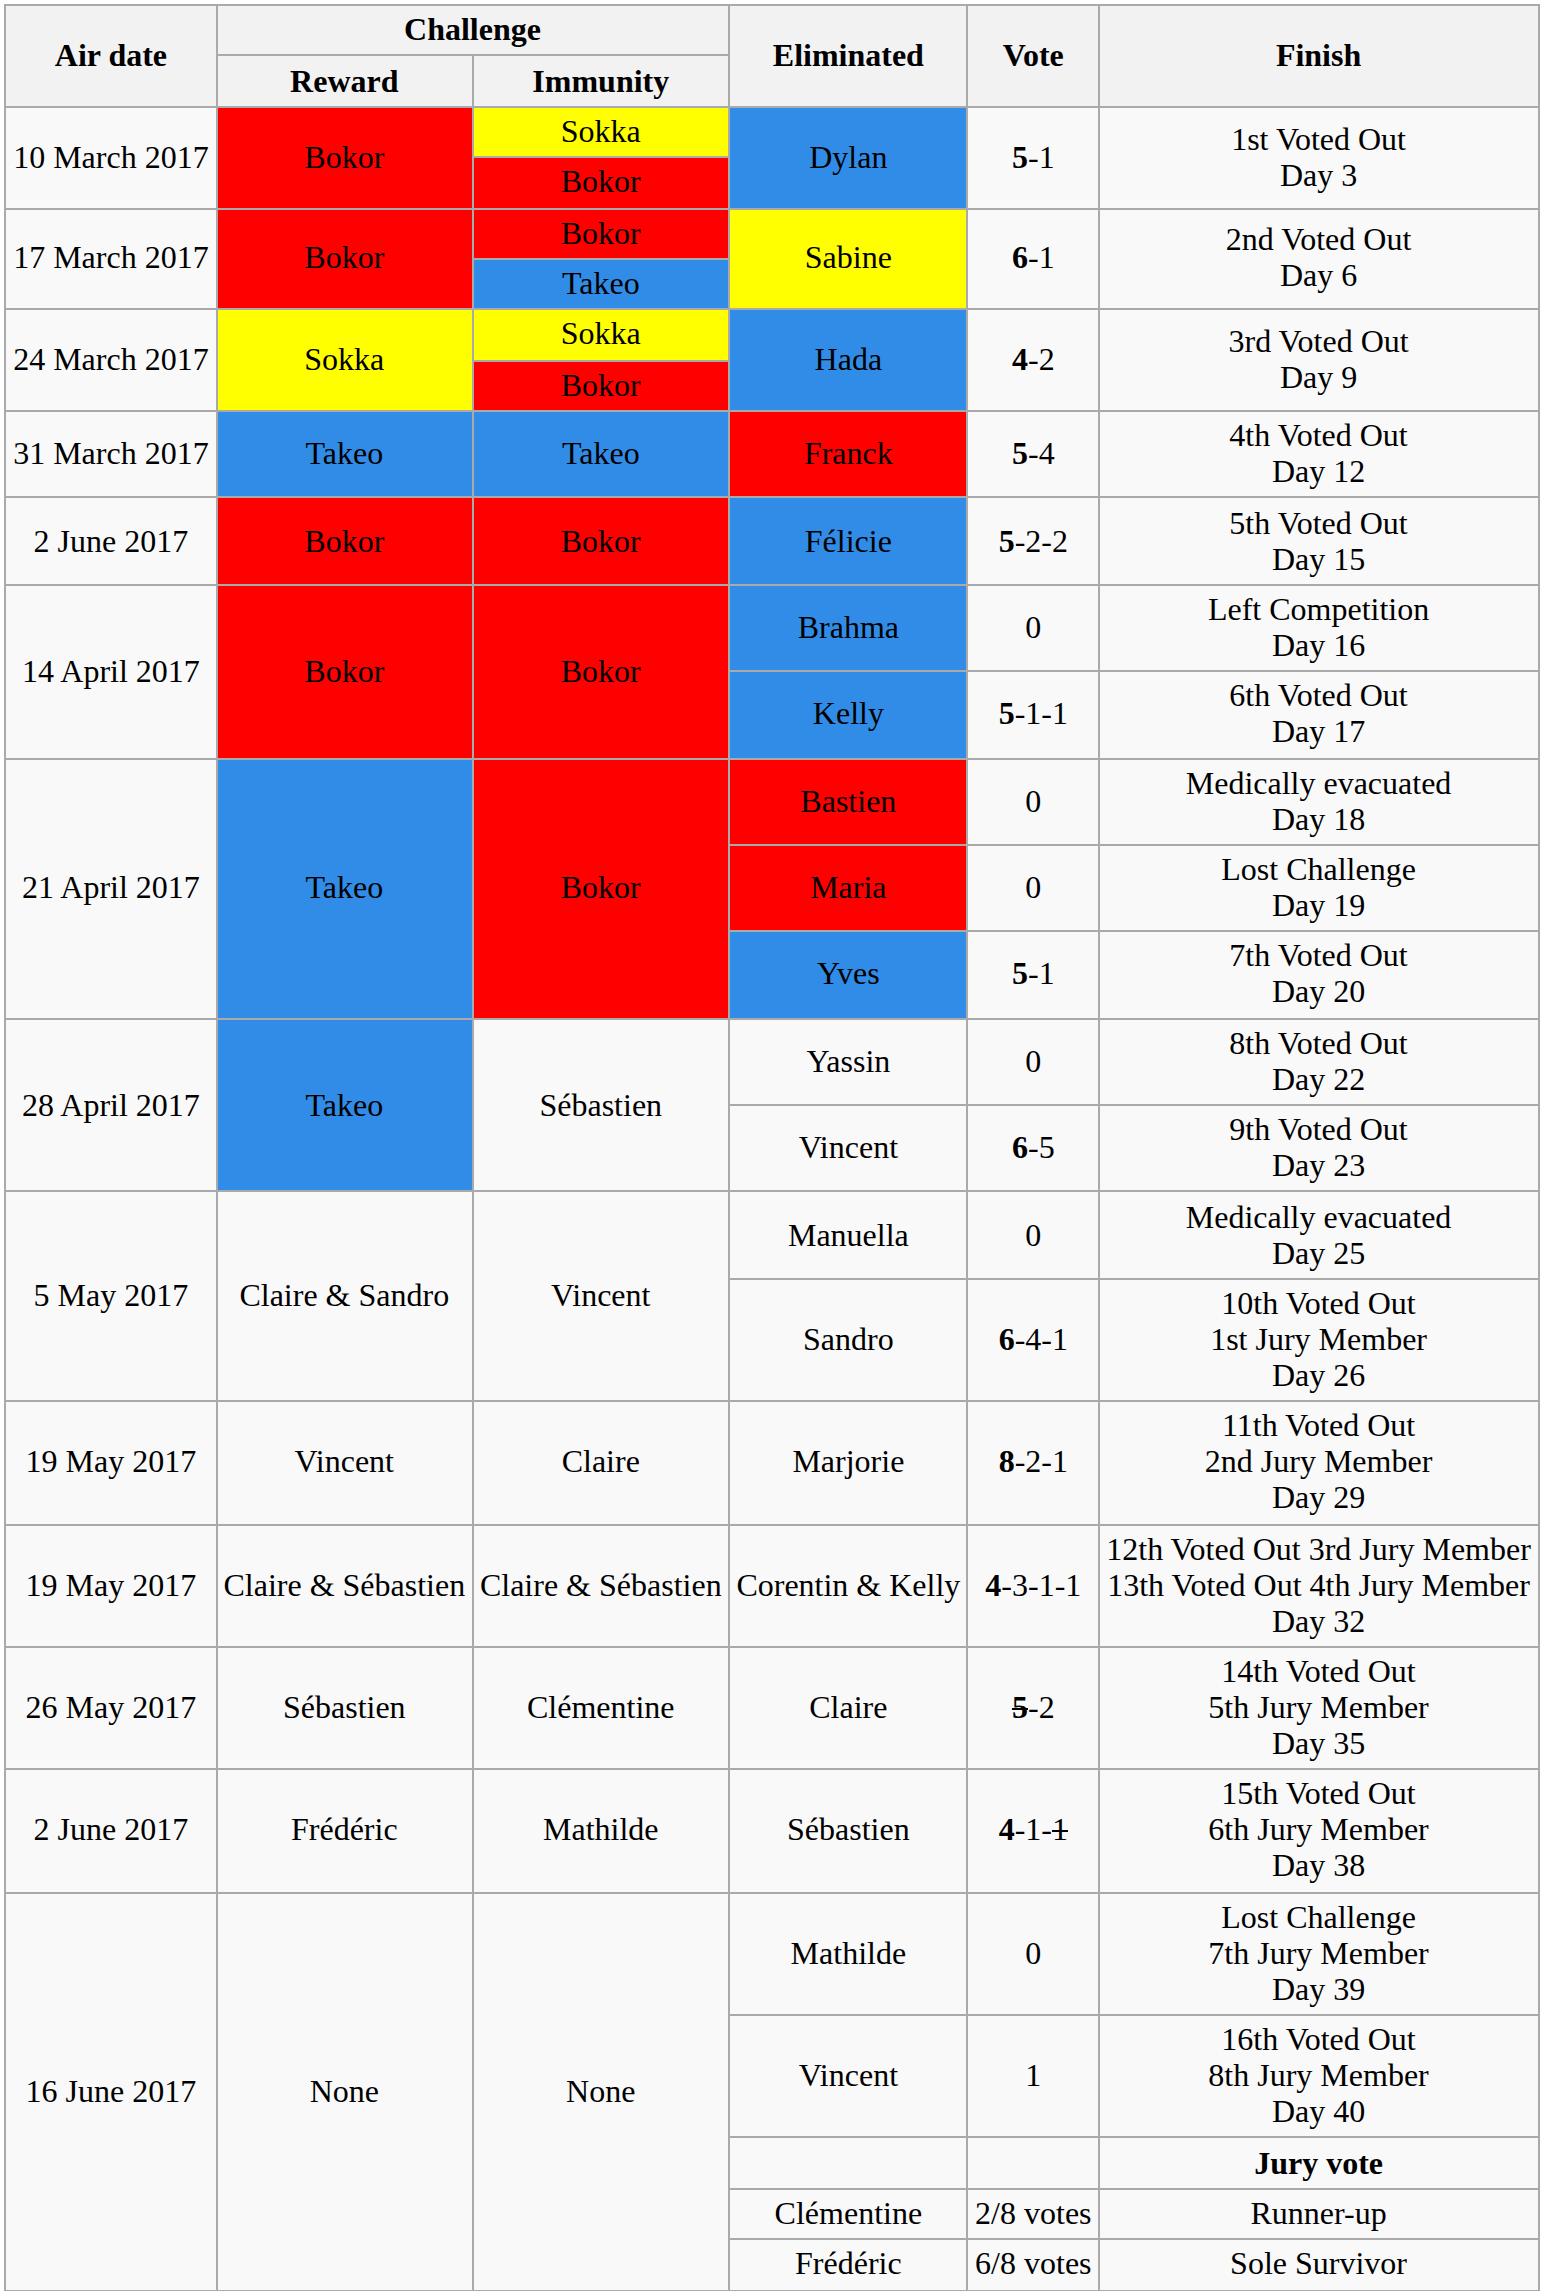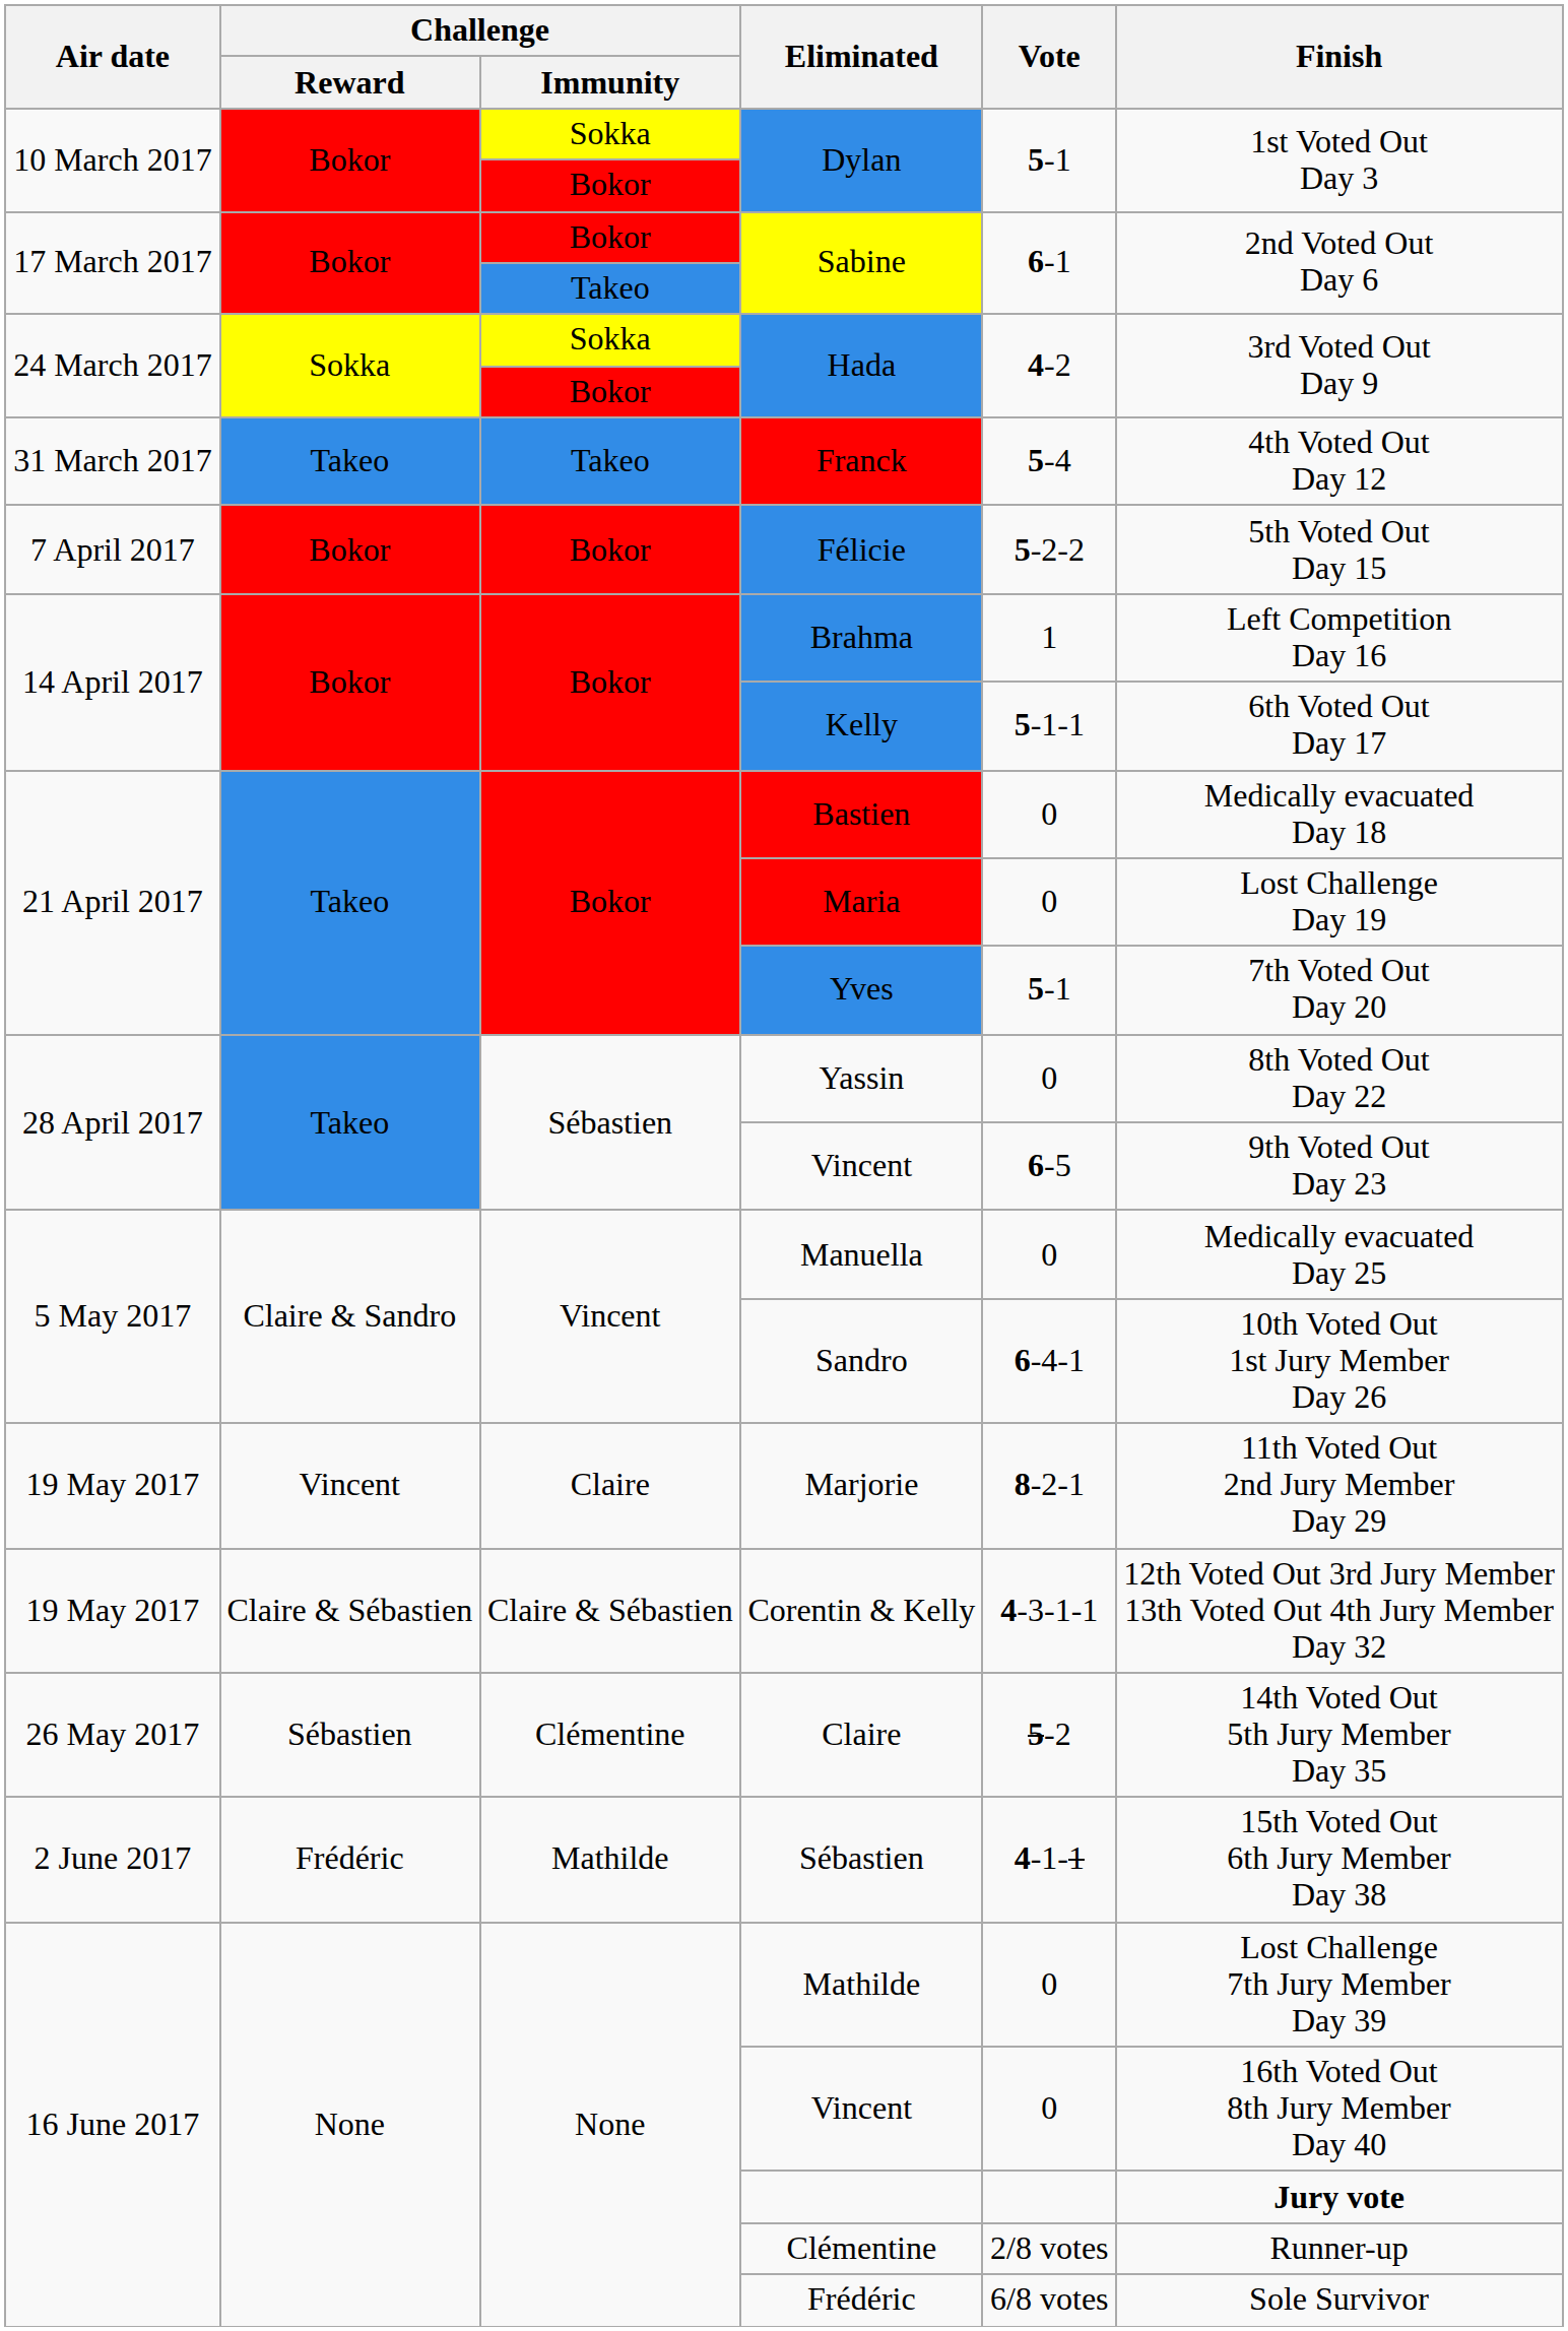 <table class="wikitable" style="margin:auto; text-align:center">
 <tr>
 <th rowspan="2">Air date</th>
 <th colspan="2">Challenge</th>
 <th rowspan="2">Eliminated</th>
 <th rowspan="2">Vote</th>
 <th rowspan="2">Finish</th>
 </tr>
 <tr>
 <th>Reward</th>
 <th>Immunity</th>
 </tr>
 <tr>
 <td rowspan="2">10 March 2017</td>
 <td rowspan="2" bgcolor="red">Bokor</td>
 <td bgcolor="yellow">Sokka</td>
 <td rowspan="2" bgcolor="#318ce7">Dylan</td>
 <td rowspan="2"><strong>5</strong>-1</td>
 <td rowspan="2">1st Voted Out<br>Day 3</td>
 </tr>
 <tr>
 <td bgcolor="red">Bokor</td>
 </tr>
 <tr>
 <td rowspan="2">17 March 2017</td>
 <td rowspan="2" bgcolor="red">Bokor</td>
 <td bgcolor="red">Bokor</td>
 <td rowspan="2" bgcolor="yellow">Sabine</td>
 <td rowspan="2"><strong>6</strong>-1</td>
 <td rowspan="2">2nd Voted Out<br>Day 6</td>
 </tr>
 <tr>
 <td bgcolor="#318ce7">Takeo</td>
 </tr>
 <tr>
 <td rowspan="2">24 March 2017</td>
 <td rowspan="2" bgcolor="yellow">Sokka</td>
 <td bgcolor="yellow">Sokka</td>
 <td rowspan="2" bgcolor="#318ce7">Hada</td>
 <td rowspan="2"><strong>4</strong>-2</td>
 <td rowspan="2">3rd Voted Out<br>Day 9</td>
 </tr>
 <tr>
 <td bgcolor="red">Bokor</td>
 </tr>
 <tr>
 <td>31 March 2017</td>
 <td bgcolor="#318ce7">Takeo</td>
 <td bgcolor="#318ce7">Takeo</td>
 <td bgcolor="red">Franck</td>
 <td><strong>5</strong>-4</td>
 <td>4th Voted Out<br>Day 12</td>
 </tr>
 <tr>
-<td>2 June 2017</td>
+<td>7 April 2017</td>
 <td bgcolor="red">Bokor</td>
 <td bgcolor="red">Bokor</td>
 <td bgcolor="#318ce7">Félicie</td>
 <td><strong>5</strong>-2-2</td>
 <td>5th Voted Out<br>Day 15</td>
 </tr>
 <tr>
 <td rowspan="2">14 April 2017</td>
 <td bgcolor="red" rowspan="2">Bokor</td>
 <td bgcolor="red" rowspan="2">Bokor</td>
 <td bgcolor="#318ce7">Brahma</td>
-<td>0</td>
+<td>1</td>
 <td>Left Competition<br>Day 16</td>
 </tr>
 <tr>
 <td bgcolor="#318ce7">Kelly</td>
 <td><strong>5</strong>-1-1</td>
 <td>6th Voted Out<br>Day 17</td>
 </tr>
 <tr>
 <td rowspan="3">21 April 2017</td>
 <td bgcolor="#318ce7" rowspan="3">Takeo</td>
 <td bgcolor="red" rowspan="3">Bokor</td>
 <td bgcolor="red">Bastien</td>
 <td>0</td>
 <td>Medically evacuated<br>Day 18</td>
 </tr>
 <tr>
 <td bgcolor="red">Maria</td>
 <td>0</td>
 <td>Lost Challenge<br>Day 19</td>
 </tr>
 <tr>
 <td bgcolor="#318ce7">Yves</td>
 <td><strong>5</strong>-1</td>
 <td>7th Voted Out<br>Day 20</td>
 </tr>
 <tr>
 <td rowspan="2">28 April 2017</td>
 <td bgcolor="#318ce7" rowspan="2">Takeo</td>
 <td rowspan="2">Sébastien</td>
 <td>Yassin</td>
 <td>0</td>
 <td>8th Voted Out<br>Day 22</td>
 </tr>
 <tr>
 <td>Vincent</td>
 <td><strong>6</strong>-5</td>
 <td>9th Voted Out<br>Day 23</td>
 </tr>
 <tr>
 <td rowspan="2">5 May 2017</td>
 <td rowspan="2">Claire & Sandro</td>
 <td rowspan="2">Vincent</td>
 <td>Manuella</td>
 <td>0</td>
 <td>Medically evacuated<br>Day 25</td>
 </tr>
 <tr>
 <td>Sandro</td>
 <td><strong>6</strong>-4-1</td>
 <td>10th Voted Out<br>1st Jury Member<br>Day 26</td>
 </tr>
 <tr>
 <td>19 May 2017</td>
 <td>Vincent</td>
 <td>Claire</td>
 <td>Marjorie</td>
 <td><strong>8</strong>-2-1</td>
 <td>11th Voted Out<br>2nd Jury Member<br>Day 29</td>
 </tr>
 <tr>
 <td>19 May 2017</td>
 <td>Claire & Sébastien</td>
 <td>Claire & Sébastien</td>
 <td>Corentin & Kelly</td>
 <td><strong>4</strong>-3-1-1</td>
 <td>12th Voted Out 3rd Jury Member<br>13th Voted Out 4th Jury Member<br>Day 32</td>
 </tr>
 <tr>
 <td>26 May 2017</td>
 <td>Sébastien</td>
 <td>Clémentine</td>
 <td>Claire</td>
 <td><strong><s>5</s></strong>-2</td>
 <td>14th Voted Out<br>5th Jury Member<br>Day 35</td>
 </tr>
 <tr>
 <td>2 June 2017</td>
 <td>Frédéric</td>
 <td>Mathilde</td>
 <td>Sébastien</td>
 <td><strong>4</strong>-1-<s>1</s></td>
 <td>15th Voted Out<br>6th Jury Member<br>Day 38</td>
 </tr>
 <tr>
 <td rowspan="5">16 June 2017</td>
 <td rowspan="5">None</td>
 <td rowspan="5">None</td>
 <td>Mathilde</td>
 <td>0</td>
 <td>Lost Challenge<br>7th Jury Member<br>Day 39</td>
 </tr>
 <tr>
 <td>Vincent</td>
-<td>1</td>
+<td>0</td>
 <td>16th Voted Out<br>8th Jury Member<br>Day 40</td>
 </tr>
 <tr>
 <td></td>
 <td></td>
 <td colspan=2><strong>Jury vote</strong></td>
 </tr>
 <tr>
 <td>Clémentine</td>
 <td>2/8 votes</td>
 <td>Runner-up</td>
 </tr>
 <tr>
 <td>Frédéric</td>
 <td>6/8 votes</td>
 <td>Sole Survivor</td>
 </tr>
 </table>
